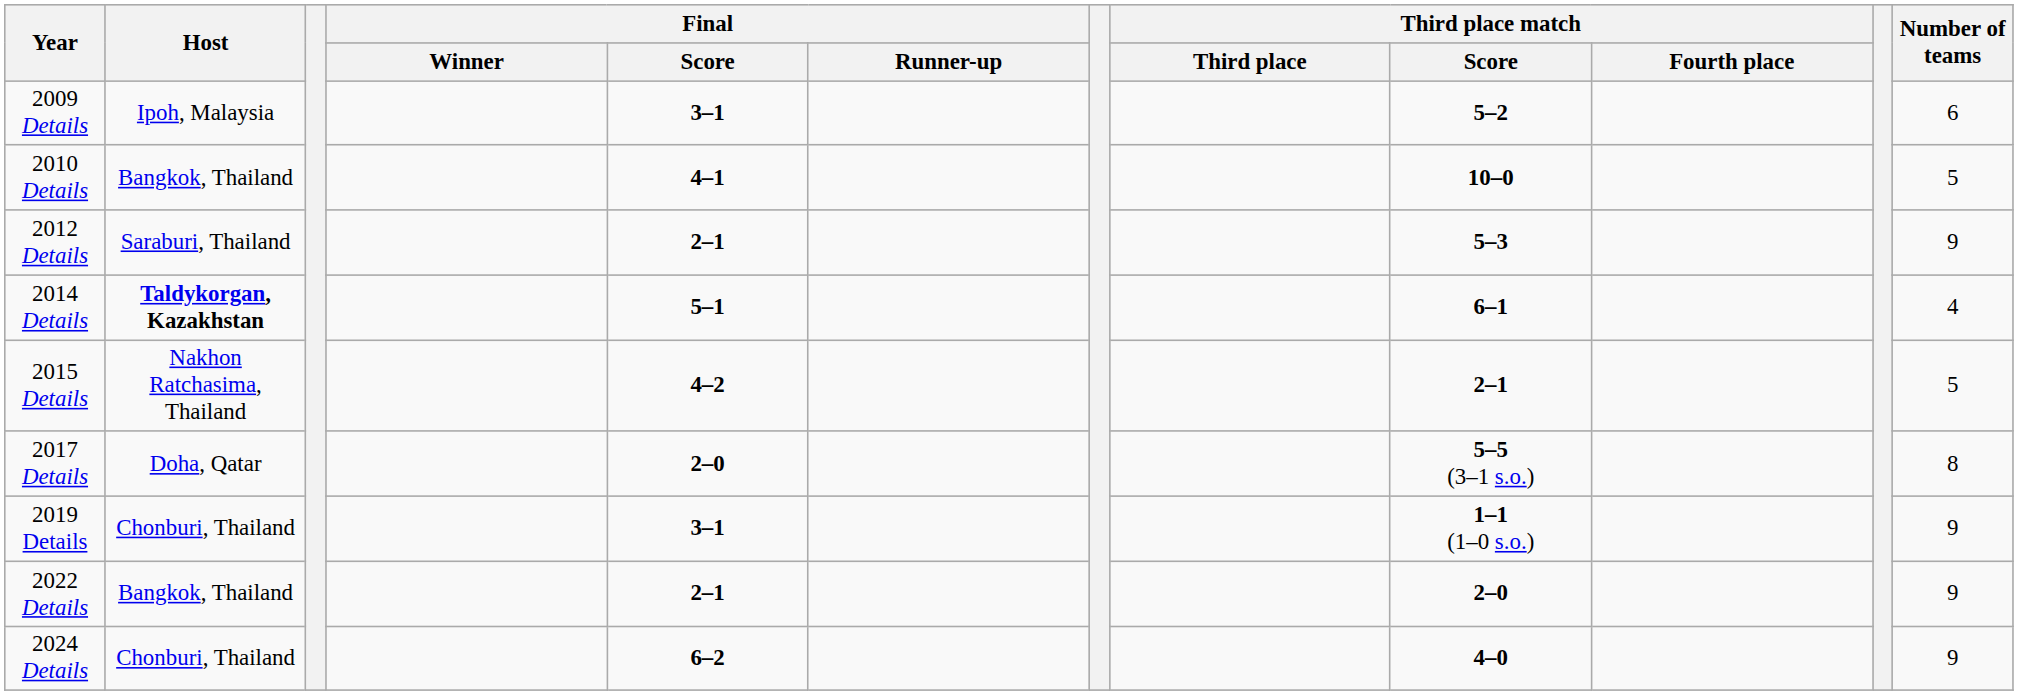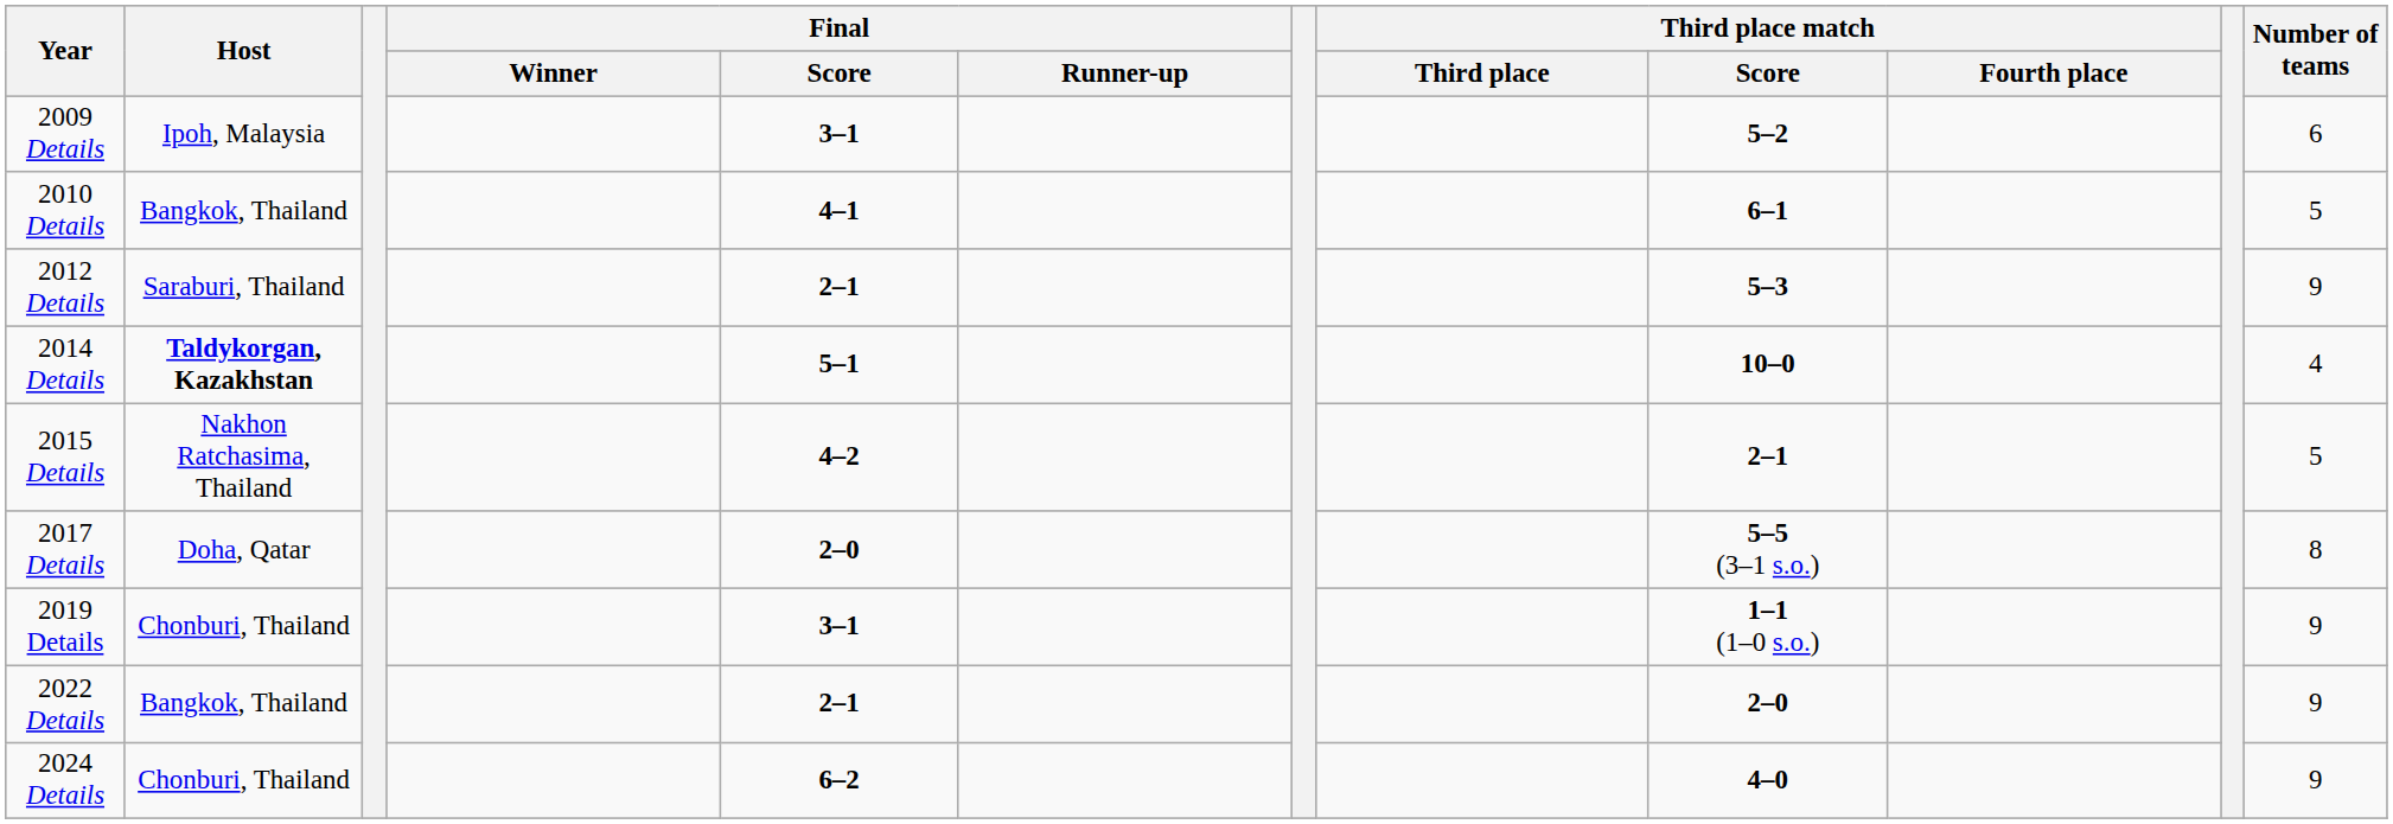 <table class="wikitable" style="text-align:center;width:100%; font-size:90%;">
 <tr>
 <th rowspan=2 width=5%>Year</th>
 <th rowspan=2 width=10%>Host</th>
 <th width=1% rowspan=11></th>
 <th colspan=3>Final</th>
 <th width=1% rowspan=11></th>
 <th colspan=3>Third place match</th>
 <th width=1% rowspan=11></th>
 <th width=6% rowspan=2>Number of teams</th>
 </tr>
 <tr>
 <th width=14%>Winner</th>
 <th width=10%>Score</th>
 <th width=14%>Runner-up</th>
 <th width=14%>Third place</th>
 <th width=10%>Score</th>
 <th width=14%>Fourth place</th>
 </tr>
 <tr>
 <td>2009<br><em><a href='#'>Details</a></em></td>
 <td><a href='#'>Ipoh</a>, Malaysia</td>
 <td><strong></strong></td>
 <td><strong>3–1</strong></td>
 <td></td>
 <td></td>
 <td><strong>5–2</strong></td>
 <td></td>
 <td>6</td>
 </tr>
 <tr>
 <td>2010<br><em><a href='#'>Details</a></em></td>
 <td><a href='#'>Bangkok</a>, Thailand</td>
 <td><strong></strong></td>
 <td><strong>4–1</strong></td>
 <td></td>
 <td></td>
-<td><strong>10–0</strong></td>
+<td><strong>6–1</strong></td>
 <td></td>
 <td>5</td>
 </tr>
 <tr>
 <td>2012<br><em><a href='#'>Details</a></em></td>
 <td><a href='#'>Saraburi</a>, Thailand</td>
 <td><strong></strong></td>
 <td><strong>2–1</strong></td>
 <td></td>
 <td></td>
 <td><strong>5–3</strong></td>
 <td></td>
 <td>9</td>
 </tr>
 <tr>
 <td>2014<br><em><a href='#'>Details</a></em></td>
 <td><strong><a href='#'>Taldykorgan</a>, Kazakhstan</strong></td>
 <td><strong></strong></td>
 <td><strong>5–1</strong></td>
 <td></td>
 <td></td>
-<td><strong>6–1</strong></td>
+<td><strong>10–0</strong></td>
 <td></td>
 <td>4</td>
 </tr>
 <tr>
 <td>2015<br><em><a href='#'>Details</a></em></td>
 <td><a href='#'>Nakhon Ratchasima</a>, Thailand</td>
 <td><strong></strong></td>
 <td><strong>4–2</strong></td>
 <td></td>
 <td></td>
 <td><strong>2–1</strong></td>
 <td></td>
 <td>5</td>
 </tr>
 <tr>
 <td>2017<br><em><a href='#'>Details</a></em></td>
 <td><a href='#'>Doha</a>, Qatar</td>
 <td><strong></strong></td>
 <td><strong>2–0</strong></td>
 <td></td>
 <td></td>
 <td><strong>5–5</strong><br>(3–1 <a href='#'>s.o.</a>)</td>
 <td></td>
 <td>8</td>
 </tr>
 <tr>
 <td>2019<br><a href='#'>Details</a></td>
 <td><a href='#'>Chonburi</a>, Thailand</td>
 <td><strong></strong></td>
 <td><strong>3–1</strong></td>
 <td></td>
 <td></td>
 <td><strong>1–1</strong><br>(1–0 <a href='#'>s.o.</a>)</td>
 <td></td>
 <td>9</td>
 </tr>
 <tr>
 <td>2022<br><em><a href='#'>Details</a></em></td>
 <td><a href='#'>Bangkok</a>, Thailand</td>
 <td><strong></strong></td>
 <td><strong>2–1</strong></td>
 <td></td>
 <td></td>
 <td><strong>2–0</strong></td>
 <td></td>
 <td>9</td>
 </tr>
 <tr>
 <td>2024<br><em><a href='#'>Details</a></em></td>
 <td><a href='#'>Chonburi</a>, Thailand</td>
 <td><strong></strong></td>
 <td><strong>6–2</strong></td>
 <td></td>
 <td></td>
 <td><strong>4–0</strong></td>
 <td></td>
 <td>9</td>
 </tr>
 </table>
